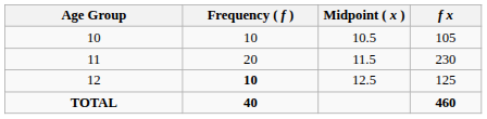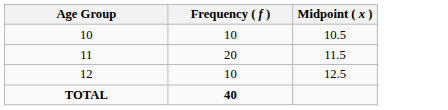 <table class="wikitable" style="text-align: center;">
 <tr>
 <th>Age Group</th>
 <th>Frequency (<em> f </em>)</th>
 <th>Midpoint ( <em>x</em> )</th>
-<th><em>f x</em></th>
 </tr>
 <tr>
 <td width="200">10</td>
 <td width="150">10</td>
 <td width="100">10.5</td>
-<td width="75">105</td>
 </tr>
 <tr>
 <td>11</td>
 <td>20</td>
 <td>11.5</td>
-<td>230</td>
 </tr>
 <tr>
 <td>12</td>
-<td><strong>10</strong></td>
+<td>10</td>
 <td>12.5</td>
-<td>125</td>
 </tr>
 <tr>
 <td><strong>TOTAL</strong></td>
 <td><strong>40</strong></td>
 <td></td>
-<td><strong>460</strong></td>
 </tr>
 </table>
